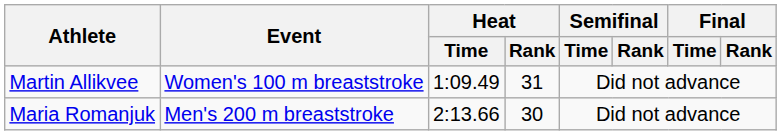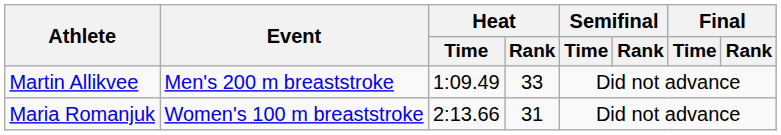 <table class=wikitable style="font-size:90%">
 <tr>
 <th rowspan="2">Athlete</th>
 <th rowspan="2">Event</th>
 <th colspan="2">Heat</th>
 <th colspan="2">Semifinal</th>
 <th colspan="2">Final</th>
 </tr>
 <tr style="font-size:95%">
 <th>Time</th>
 <th>Rank</th>
 <th>Time</th>
 <th>Rank</th>
 <th>Time</th>
 <th>Rank</th>
 </tr>
 <tr align=center>
 <td align=left><a href='#'>Martin Allikvee</a></td>
-<td align=left><a href='#'>Women's 100 m breaststroke</a></td>
+<td align=left><a href='#'>Men's 200 m breaststroke</a></td>
 <td>1:09.49</td>
-<td>31</td>
+<td>33</td>
 <td colspan=4>Did not advance</td>
 </tr>
 <tr align=center>
 <td align=left><a href='#'>Maria Romanjuk</a></td>
-<td align=left><a href='#'>Men's 200 m breaststroke</a></td>
+<td align=left><a href='#'>Women's 100 m breaststroke</a></td>
 <td>2:13.66</td>
-<td>30</td>
+<td>31</td>
 <td colspan=4>Did not advance</td>
 </tr>
 </table>
